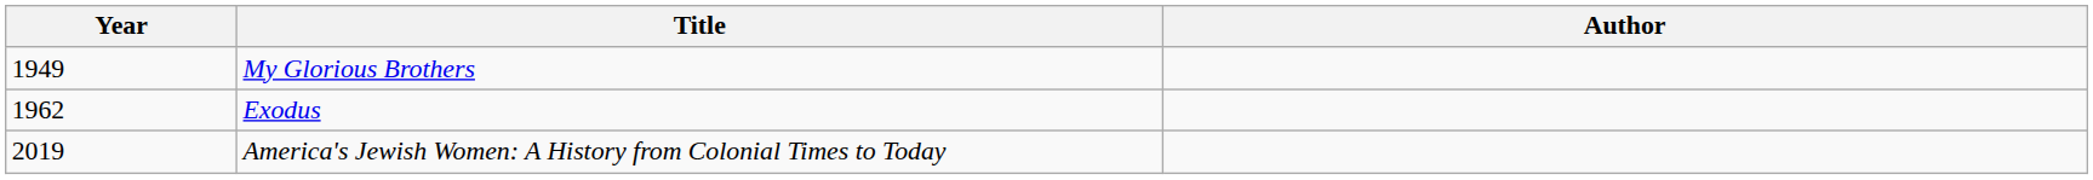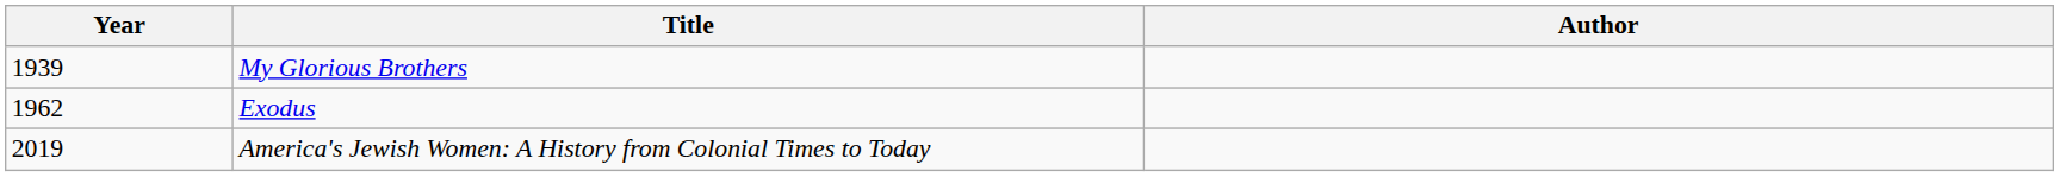 <table class="wikitable sortable" style="width:100%">
 <tr>
 <th scope="col" style="width:10%">Year</th>
 <th scope="col" style="width:40%">Title</th>
 <th scope="col" style="width:40%">Author</th>
 </tr>
 <tr>
-<td>1949</td>
+<td>1939</td>
 <td><em><a href='#'>My Glorious Brothers</a></em></td>
 <td></td>
 </tr>
 <tr>
 <td>1962</td>
 <td><em><a href='#'>Exodus</a></em></td>
 <td></td>
 </tr>
 <tr>
 <td>2019</td>
 <td><em>America's Jewish Women: A History from Colonial Times to Today</em></td>
 <td></td>
 </tr>
 </table>
